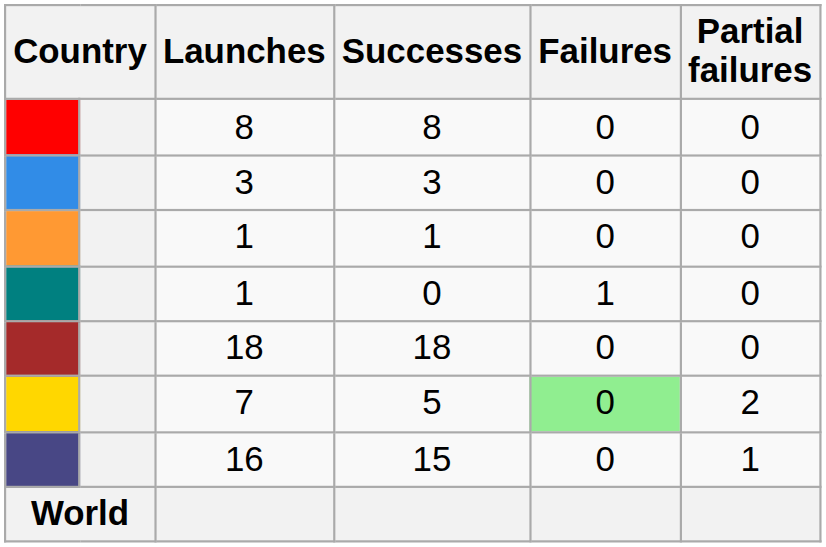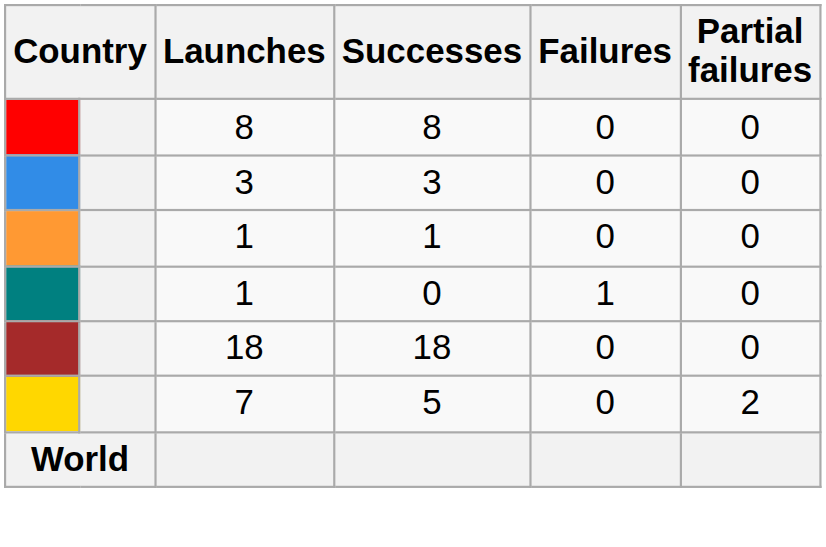 <table class="wikitable sortable" style="text-align:center;">
 <tr>
 <th colspan=2>Country</th>
 <th>Launches</th>
 <th>Successes</th>
 <th>Failures</th>
 <th>Partial <br> failures</th>
 </tr>
 <tr>
 <th scope=row style="background:#ff0000;"></th>
 <th style="text-align:left;"></th>
 <td>8</td>
 <td>8</td>
 <td>0</td>
 <td>0</td>
 </tr>
 <tr>
 <th scope=row style="background:#318ce7;"></th>
 <th style="text-align:left;"></th>
 <td>3</td>
 <td>3</td>
 <td>0</td>
 <td>0</td>
 </tr>
 <tr>
 <th scope=row style="background:#ff9933;"></th>
 <th style="text-align:left;"></th>
 <td>1</td>
 <td>1</td>
 <td>0</td>
 <td>0</td>
 </tr>
 <tr>
 <th scope=row style="background:#008080;"></th>
 <th style="text-align:left;"></th>
 <td>1</td>
 <td>0</td>
 <td>1</td>
 <td>0</td>
 </tr>
 <tr>
 <th scope=row style="background:#a52a2a;"></th>
 <th style="text-align:left;"></th>
 <td>18</td>
 <td>18</td>
 <td>0</td>
 <td>0</td>
 </tr>
 <tr>
 <th scope=row style="background:#ffd700;"></th>
 <th style="text-align:left;"></th>
 <td>7</td>
 <td>5</td>
-<td style="background: lightgreen;">0</td>
+<td>0</td>
 <td>2</td>
-</tr>
-<tr>
-<th scope=row style="background:#484785;"></th>
-<th style="text-align:left;"></th>
-<td>16</td>
-<td>15</td>
-<td>0</td>
-<td>1</td>
 </tr>
 <tr class="sortbottom">
 <th colspan="2">World</th>
 <th></th>
 <th></th>
 <th></th>
 <th></th>
 </tr>
 </table>
